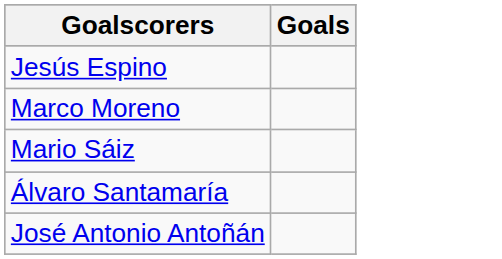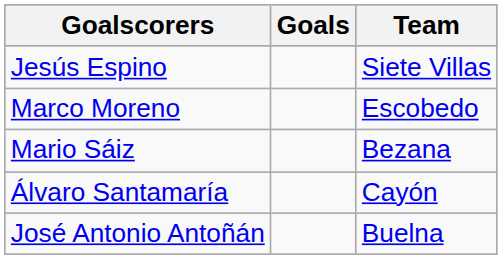 <table class="wikitable sortable" class="wikitable">
 <tr style="background:#ccc; text-align:center;">
 <th>Goalscorers</th>
 <th>Goals</th>
+<th>Team</th>
 </tr>
 <tr>
 <td> <a href='#'>Jesús Espino</a></td>
 <td></td>
+<td><a href='#'>Siete Villas</a></td>
 </tr>
 <tr>
 <td> <a href='#'>Marco Moreno</a></td>
 <td></td>
+<td><a href='#'>Escobedo</a></td>
 </tr>
 <tr>
 <td> <a href='#'>Mario Sáiz</a></td>
 <td></td>
+<td><a href='#'>Bezana</a></td>
 </tr>
 <tr>
 <td> <a href='#'>Álvaro Santamaría</a></td>
 <td></td>
+<td><a href='#'>Cayón</a></td>
 </tr>
 <tr>
 <td> <a href='#'>José Antonio Antoñán</a></td>
 <td></td>
+<td><a href='#'>Buelna</a></td>
 </tr>
 </table>
